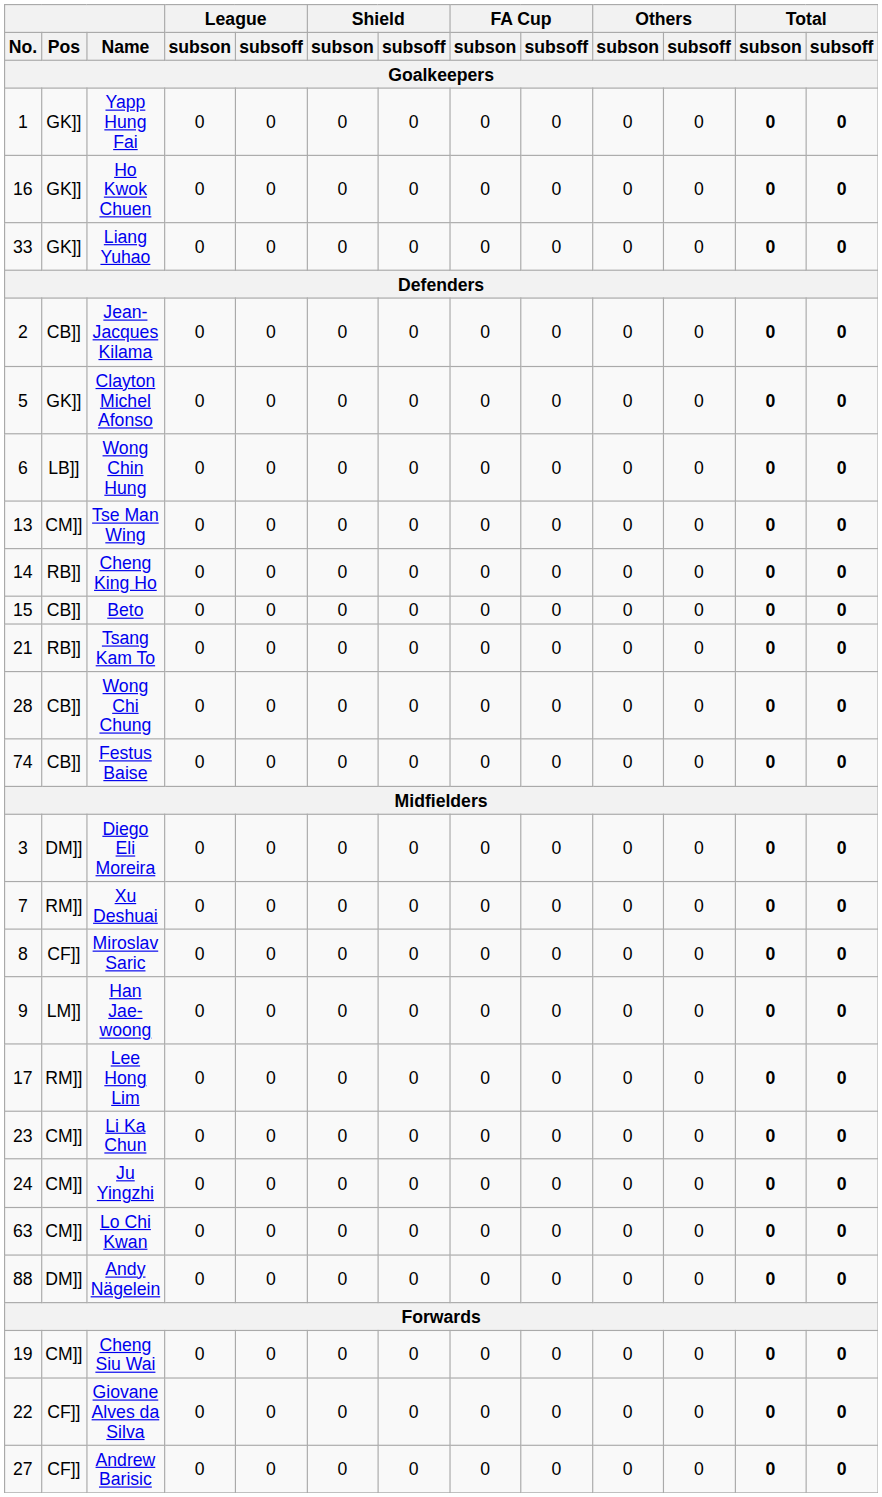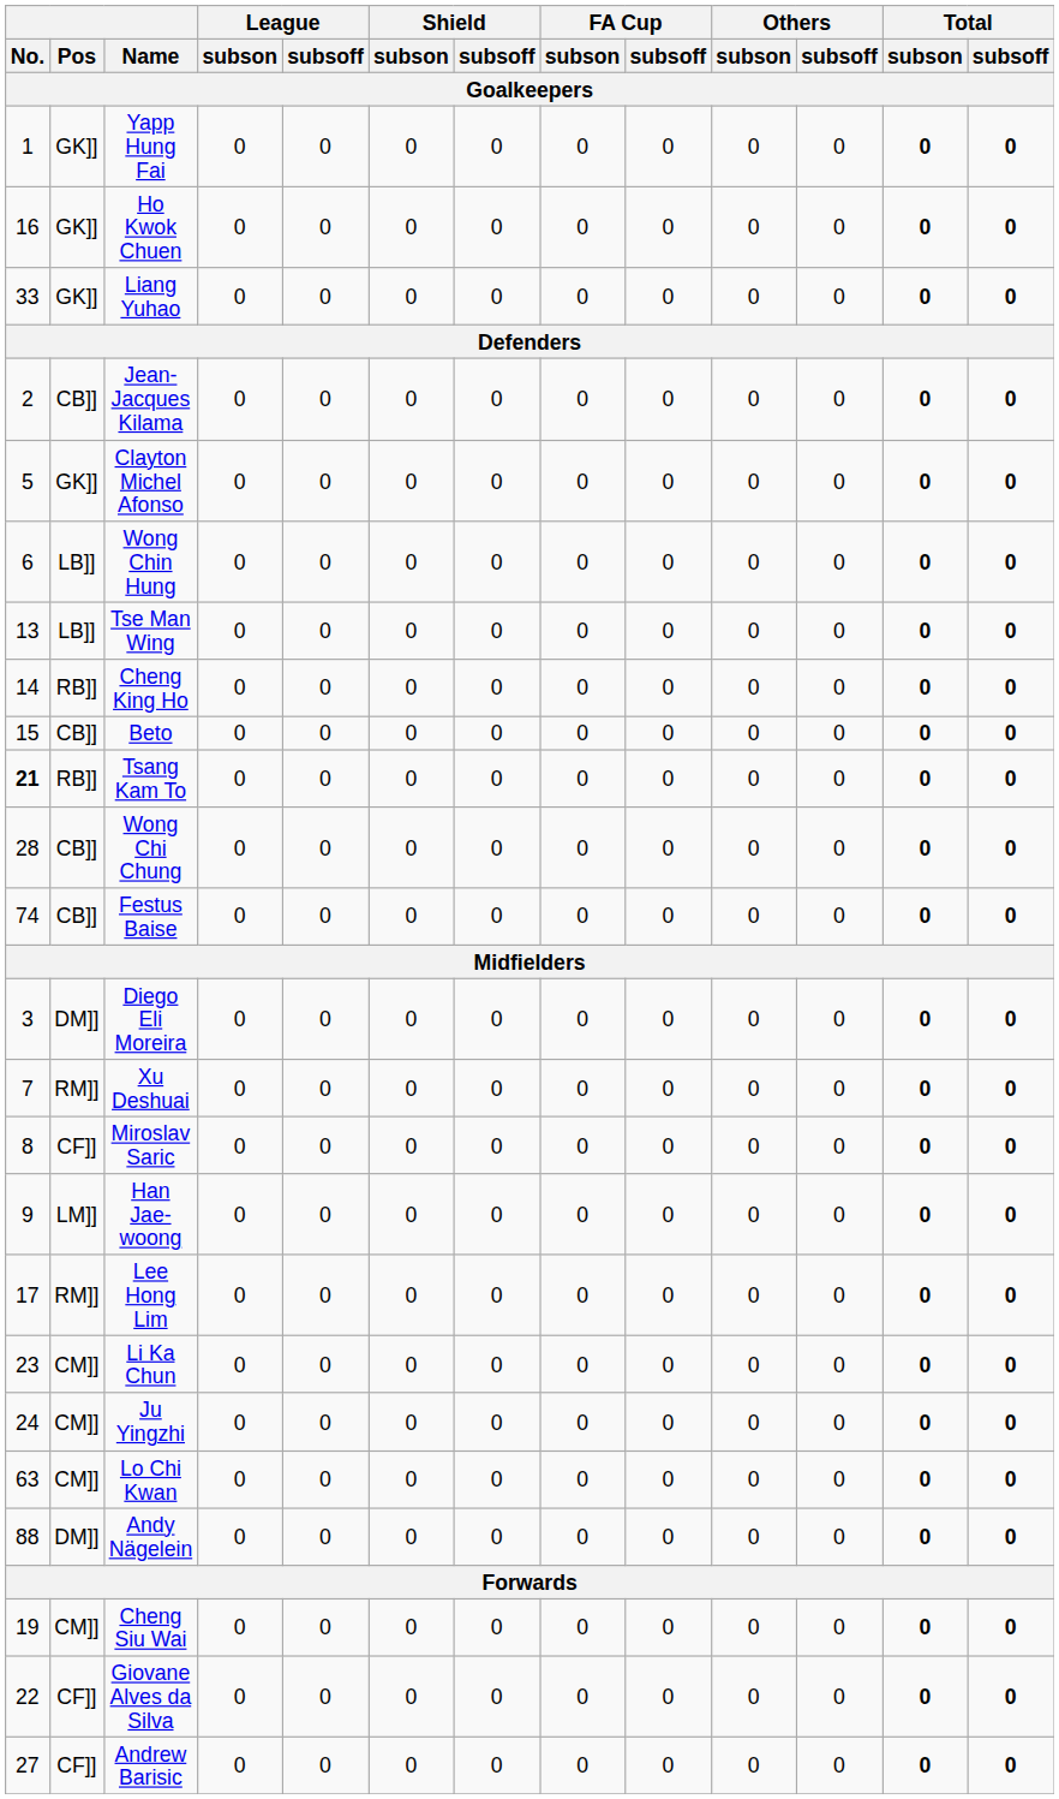 <table class="wikitable" style="font-size: 95%; text-align:center;">
 <tr>
 <th colspan=3></th>
 <th colspan=2>League</th>
 <th colspan=2>Shield</th>
 <th colspan=2>FA Cup</th>
 <th colspan=2>Others</th>
 <th colspan=2>Total</th>
 </tr>
 <tr>
 <th width="3%"><strong>No.</strong></th>
 <th width="3%"><strong>Pos</strong></th>
 <th width="15%"><strong>Name</strong></th>
 <th width=20>subson</th>
 <th width=20>subsoff</th>
 <th width=20>subson</th>
 <th width=20>subsoff</th>
 <th width=20>subson</th>
 <th width=20>subsoff</th>
 <th width=20>subson</th>
 <th width=20>subsoff</th>
 <th width=20>subson</th>
 <th width=20>subsoff</th>
 </tr>
 <tr>
 <th colspan=15>Goalkeepers</th>
 </tr>
 <tr>
 <td>1</td>
 <td [[>GK]]</td>
 <td><a href='#'>Yapp Hung Fai</a></td>
 <td>0</td>
 <td>0</td>
 <td>0</td>
 <td>0</td>
 <td>0</td>
 <td>0</td>
 <td>0</td>
 <td>0</td>
 <td><strong>0</strong></td>
 <td><strong>0</strong></td>
 </tr>
 <tr>
 <td>16</td>
 <td [[>GK]]</td>
 <td><a href='#'>Ho Kwok Chuen</a></td>
 <td>0</td>
 <td>0</td>
 <td>0</td>
 <td>0</td>
 <td>0</td>
 <td>0</td>
 <td>0</td>
 <td>0</td>
 <td><strong>0</strong></td>
 <td><strong>0</strong></td>
 </tr>
 <tr>
 <td>33</td>
 <td [[>GK]]</td>
 <td><a href='#'>Liang Yuhao</a></td>
 <td>0</td>
 <td>0</td>
 <td>0</td>
 <td>0</td>
 <td>0</td>
 <td>0</td>
 <td>0</td>
 <td>0</td>
 <td><strong>0</strong></td>
 <td><strong>0</strong></td>
 </tr>
 <tr>
 <th colspan=15>Defenders</th>
 </tr>
 <tr>
 <td>2</td>
 <td [[>CB]]</td>
 <td><a href='#'>Jean-Jacques Kilama</a></td>
 <td>0</td>
 <td>0</td>
 <td>0</td>
 <td>0</td>
 <td>0</td>
 <td>0</td>
 <td>0</td>
 <td>0</td>
 <td><strong>0</strong></td>
 <td><strong>0</strong></td>
 </tr>
 <tr>
 <td>5</td>
 <td [[>GK]]</td>
 <td><a href='#'>Clayton Michel Afonso</a></td>
 <td>0</td>
 <td>0</td>
 <td>0</td>
 <td>0</td>
 <td>0</td>
 <td>0</td>
 <td>0</td>
 <td>0</td>
 <td><strong>0</strong></td>
 <td><strong>0</strong></td>
 </tr>
 <tr>
 <td>6</td>
 <td [[>LB]]</td>
 <td><a href='#'>Wong Chin Hung</a></td>
 <td>0</td>
 <td>0</td>
 <td>0</td>
 <td>0</td>
 <td>0</td>
 <td>0</td>
 <td>0</td>
 <td>0</td>
 <td><strong>0</strong></td>
 <td><strong>0</strong></td>
 </tr>
 <tr>
 <td>13</td>
-<td [[>CM]]</td>
+<td [[>LB]]</td>
 <td><a href='#'>Tse Man Wing</a></td>
 <td>0</td>
 <td>0</td>
 <td>0</td>
 <td>0</td>
 <td>0</td>
 <td>0</td>
 <td>0</td>
 <td>0</td>
 <td><strong>0</strong></td>
 <td><strong>0</strong></td>
 </tr>
 <tr>
 <td>14</td>
 <td [[>RB]]</td>
 <td><a href='#'>Cheng King Ho</a></td>
 <td>0</td>
 <td>0</td>
 <td>0</td>
 <td>0</td>
 <td>0</td>
 <td>0</td>
 <td>0</td>
 <td>0</td>
 <td><strong>0</strong></td>
 <td><strong>0</strong></td>
 </tr>
 <tr>
 <td>15</td>
 <td [[>CB]]</td>
 <td><a href='#'>Beto</a></td>
 <td>0</td>
 <td>0</td>
 <td>0</td>
 <td>0</td>
 <td>0</td>
 <td>0</td>
 <td>0</td>
 <td>0</td>
 <td><strong>0</strong></td>
 <td><strong>0</strong></td>
 </tr>
 <tr>
-<td>21</td>
+<td><strong>21</strong></td>
 <td [[>RB]]</td>
 <td><a href='#'>Tsang Kam To</a></td>
 <td>0</td>
 <td>0</td>
 <td>0</td>
 <td>0</td>
 <td>0</td>
 <td>0</td>
 <td>0</td>
 <td>0</td>
 <td><strong>0</strong></td>
 <td><strong>0</strong></td>
 </tr>
 <tr>
 <td>28</td>
 <td [[>CB]]</td>
 <td><a href='#'>Wong Chi Chung</a></td>
 <td>0</td>
 <td>0</td>
 <td>0</td>
 <td>0</td>
 <td>0</td>
 <td>0</td>
 <td>0</td>
 <td>0</td>
 <td><strong>0</strong></td>
 <td><strong>0</strong></td>
 </tr>
 <tr>
 <td>74</td>
 <td [[>CB]]</td>
 <td><a href='#'>Festus Baise</a></td>
 <td>0</td>
 <td>0</td>
 <td>0</td>
 <td>0</td>
 <td>0</td>
 <td>0</td>
 <td>0</td>
 <td>0</td>
 <td><strong>0</strong></td>
 <td><strong>0</strong></td>
 </tr>
 <tr>
 <th colspan=15>Midfielders</th>
 </tr>
 <tr>
 <td>3</td>
 <td [[>DM]]</td>
 <td><a href='#'>Diego Eli Moreira</a></td>
 <td>0</td>
 <td>0</td>
 <td>0</td>
 <td>0</td>
 <td>0</td>
 <td>0</td>
 <td>0</td>
 <td>0</td>
 <td><strong>0</strong></td>
 <td><strong>0</strong></td>
 </tr>
 <tr>
 <td>7</td>
 <td [[>RM]]</td>
 <td><a href='#'>Xu Deshuai</a></td>
 <td>0</td>
 <td>0</td>
 <td>0</td>
 <td>0</td>
 <td>0</td>
 <td>0</td>
 <td>0</td>
 <td>0</td>
 <td><strong>0</strong></td>
 <td><strong>0</strong></td>
 </tr>
 <tr>
 <td>8</td>
 <td [[>CF]]</td>
 <td><a href='#'>Miroslav Saric</a></td>
 <td>0</td>
 <td>0</td>
 <td>0</td>
 <td>0</td>
 <td>0</td>
 <td>0</td>
 <td>0</td>
 <td>0</td>
 <td><strong>0</strong></td>
 <td><strong>0</strong></td>
 </tr>
 <tr>
 <td>9</td>
 <td [[>LM]]</td>
 <td><a href='#'>Han Jae-woong</a></td>
 <td>0</td>
 <td>0</td>
 <td>0</td>
 <td>0</td>
 <td>0</td>
 <td>0</td>
 <td>0</td>
 <td>0</td>
 <td><strong>0</strong></td>
 <td><strong>0</strong></td>
 </tr>
 <tr>
 <td>17</td>
 <td [[>RM]]</td>
 <td><a href='#'>Lee Hong Lim</a></td>
 <td>0</td>
 <td>0</td>
 <td>0</td>
 <td>0</td>
 <td>0</td>
 <td>0</td>
 <td>0</td>
 <td>0</td>
 <td><strong>0</strong></td>
 <td><strong>0</strong></td>
 </tr>
 <tr>
 <td>23</td>
 <td [[>CM]]</td>
 <td><a href='#'>Li Ka Chun</a></td>
 <td>0</td>
 <td>0</td>
 <td>0</td>
 <td>0</td>
 <td>0</td>
 <td>0</td>
 <td>0</td>
 <td>0</td>
 <td><strong>0</strong></td>
 <td><strong>0</strong></td>
 </tr>
 <tr>
 <td>24</td>
 <td [[>CM]]</td>
 <td><a href='#'>Ju Yingzhi</a></td>
 <td>0</td>
 <td>0</td>
 <td>0</td>
 <td>0</td>
 <td>0</td>
 <td>0</td>
 <td>0</td>
 <td>0</td>
 <td><strong>0</strong></td>
 <td><strong>0</strong></td>
 </tr>
 <tr>
 <td>63</td>
 <td [[>CM]]</td>
 <td><a href='#'>Lo Chi Kwan</a></td>
 <td>0</td>
 <td>0</td>
 <td>0</td>
 <td>0</td>
 <td>0</td>
 <td>0</td>
 <td>0</td>
 <td>0</td>
 <td><strong>0</strong></td>
 <td><strong>0</strong></td>
 </tr>
 <tr>
 <td>88</td>
 <td [[>DM]]</td>
 <td><a href='#'>Andy Nägelein</a></td>
 <td>0</td>
 <td>0</td>
 <td>0</td>
 <td>0</td>
 <td>0</td>
 <td>0</td>
 <td>0</td>
 <td>0</td>
 <td><strong>0</strong></td>
 <td><strong>0</strong></td>
 </tr>
 <tr>
 <th colspan=15>Forwards</th>
 </tr>
 <tr>
 <td>19</td>
 <td [[>CM]]</td>
 <td><a href='#'>Cheng Siu Wai</a></td>
 <td>0</td>
 <td>0</td>
 <td>0</td>
 <td>0</td>
 <td>0</td>
 <td>0</td>
 <td>0</td>
 <td>0</td>
 <td><strong>0</strong></td>
 <td><strong>0</strong></td>
 </tr>
 <tr>
 <td>22</td>
 <td [[>CF]]</td>
 <td><a href='#'>Giovane Alves da Silva</a></td>
 <td>0</td>
 <td>0</td>
 <td>0</td>
 <td>0</td>
 <td>0</td>
 <td>0</td>
 <td>0</td>
 <td>0</td>
 <td><strong>0</strong></td>
 <td><strong>0</strong></td>
 </tr>
 <tr>
 <td>27</td>
 <td [[>CF]]</td>
 <td><a href='#'>Andrew Barisic</a></td>
 <td>0</td>
 <td>0</td>
 <td>0</td>
 <td>0</td>
 <td>0</td>
 <td>0</td>
 <td>0</td>
 <td>0</td>
 <td><strong>0</strong></td>
 <td><strong>0</strong></td>
 </tr>
 </table>
